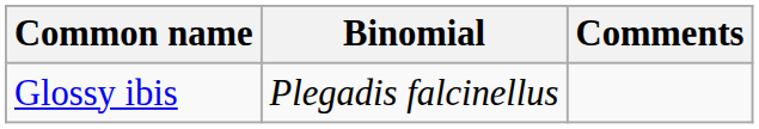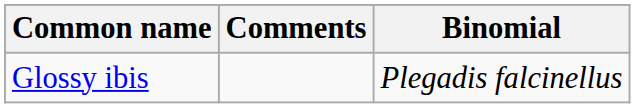 <table class="wikitable">
 <tr>
 <th>Common name</th>
+<th>Comments</th>
 <th>Binomial</th>
-<th>Comments</th>
 </tr>
 <tr>
 <td><a href='#'>Glossy ibis</a></td>
+<td></td>
 <td><em>Plegadis falcinellus</em></td>
-<td></td>
 </tr>
 </table>
